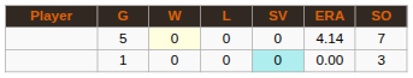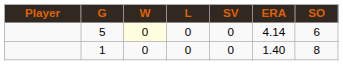 <table class="wikitable sortable">
 <tr>
 <th style="background:#312821;color:#de6108;" width="16%">Player</th>
 <th style="background:#312821;color:#de6108;" width="9%">G</th>
 <th style="background:#312821;color:#de6108;" width="9%">W</th>
 <th style="background:#312821;color:#de6108;" width="9%">L</th>
 <th style="background:#312821;color:#de6108;" width="9%">SV</th>
 <th style="background:#312821;color:#de6108;" width="9%">ERA</th>
 <th style="background:#312821;color:#de6108;" width="9%">SO</th>
 </tr>
 <tr align="center">
 <td></td>
 <td>5</td>
 <td style="background: lightyellow;">0</td>
 <td>0</td>
 <td>0</td>
 <td>4.14</td>
-<td>7</td>
+<td>6</td>
 </tr>
 <tr align="center">
 <td></td>
 <td>1</td>
 <td>0</td>
 <td>0</td>
-<td style="background: paleturquoise;">0</td>
-<td>0.00</td>
-<td>3</td>
+<td>0</td>
+<td>1.40</td>
+<td>8</td>
 </tr>
 </table>
